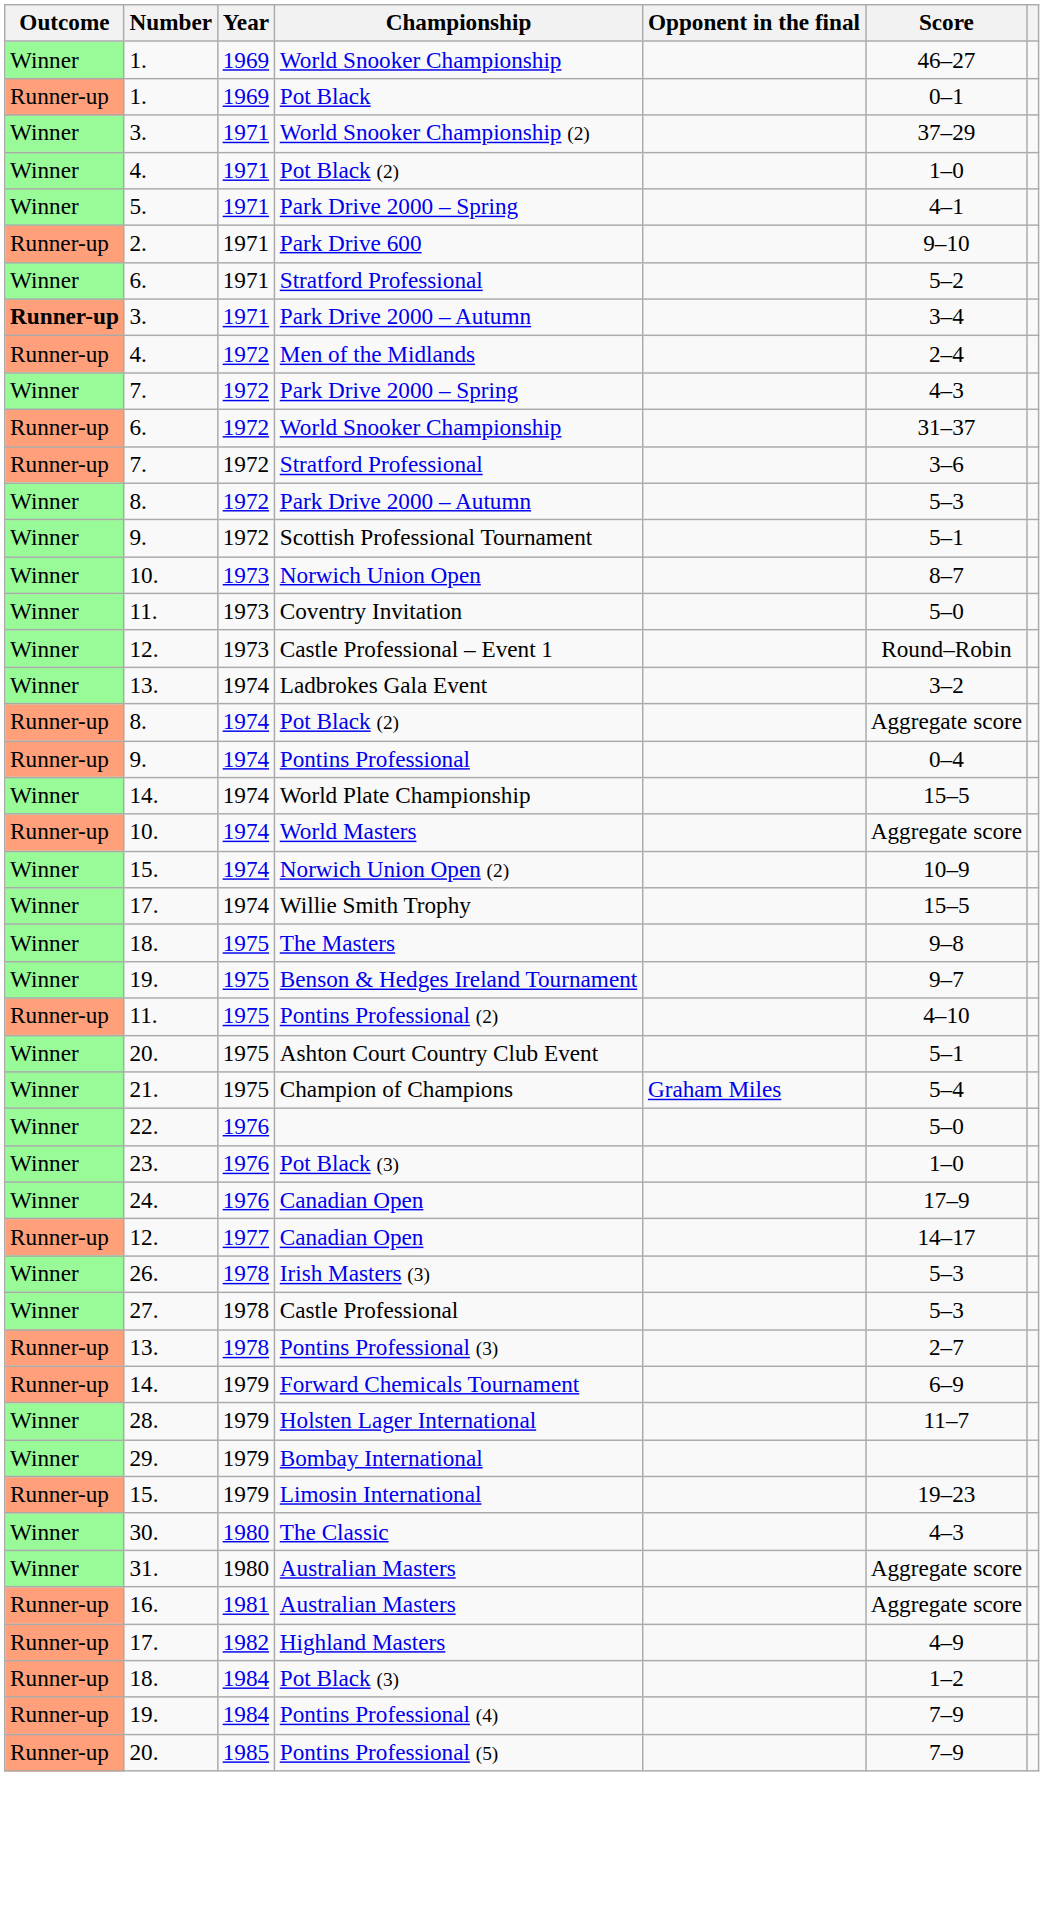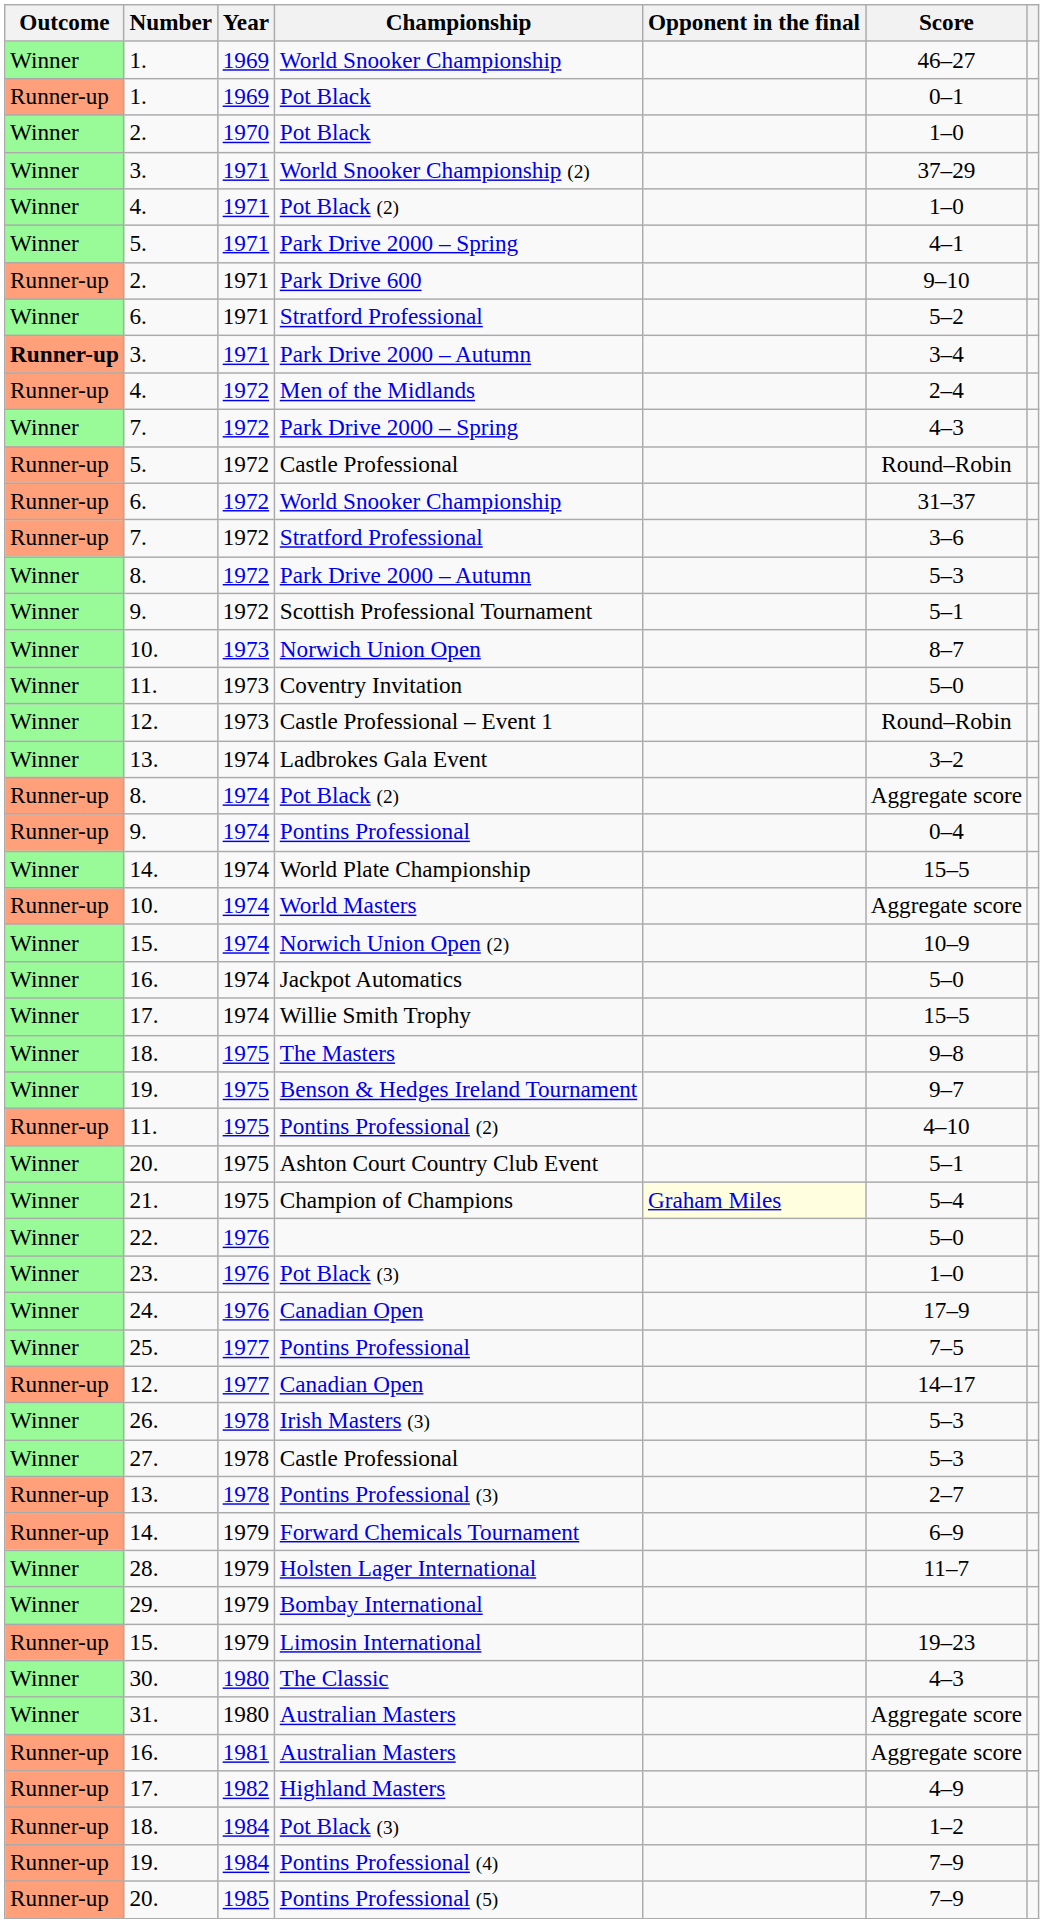 <table class="wikitable">
 <tr>
 <th scope="row">Outcome</th>
 <th scope="row">Number</th>
 <th scope="row">Year</th>
 <th scope="row">Championship</th>
 <th scope="row">Opponent in the final</th>
 <th scope="row">Score</th>
 <th scope="row" align="center"></th>
 </tr>
 <tr>
 <td style="background:#98FB98">Winner</td>
 <td>1.</td>
 <td><a href='#'>1969</a></td>
 <td><a href='#'>World Snooker Championship</a></td>
 <td></td>
 <td align="center">46–27</td>
 <td align="center"></td>
 </tr>
 <tr>
 <td style="background:#ffa07a;">Runner-up</td>
 <td>1.</td>
 <td><a href='#'>1969</a></td>
 <td><a href='#'>Pot Black</a></td>
 <td></td>
 <td align="center">0–1</td>
+<td align="center"></td>
+</tr>
+<tr>
+<td style="background:#98FB98">Winner</td>
+<td>2.</td>
+<td><a href='#'>1970</a></td>
+<td><a href='#'>Pot Black</a></td>
+<td></td>
+<td align="center">1–0</td>
 <td align="center"></td>
 </tr>
 <tr>
 <td style="background:#98FB98">Winner</td>
 <td>3.</td>
 <td><a href='#'>1971</a></td>
 <td><a href='#'>World Snooker Championship</a> <small>(2)</small></td>
 <td></td>
 <td align="center">37–29</td>
 <td align="center"></td>
 </tr>
 <tr>
 <td style="background:#98FB98">Winner</td>
 <td>4.</td>
 <td><a href='#'>1971</a></td>
 <td><a href='#'>Pot Black</a> <small>(2)</small></td>
 <td></td>
 <td align="center">1–0</td>
 <td align="center"></td>
 </tr>
 <tr>
 <td style="background:#98FB98">Winner</td>
 <td>5.</td>
 <td><a href='#'>1971</a></td>
 <td><a href='#'>Park Drive 2000 – Spring</a></td>
 <td></td>
 <td align="center">4–1</td>
 <td align="center"></td>
 </tr>
 <tr>
 <td style="background:#ffa07a;">Runner-up</td>
 <td>2.</td>
 <td>1971</td>
 <td><a href='#'>Park Drive 600</a></td>
 <td></td>
 <td align="center">9–10</td>
 <td align="center"></td>
 </tr>
 <tr>
 <td style="background:#98FB98">Winner</td>
 <td>6.</td>
 <td>1971</td>
 <td><a href='#'>Stratford Professional</a></td>
 <td></td>
 <td align="center">5–2</td>
 <td align="center"></td>
 </tr>
 <tr>
 <td style="background:#ffa07a;"><strong>Runner-up</strong></td>
 <td>3.</td>
 <td><a href='#'>1971</a></td>
 <td><a href='#'>Park Drive 2000 – Autumn</a></td>
 <td></td>
 <td align="center">3–4</td>
 <td align="center"></td>
 </tr>
 <tr>
 <td style="background:#ffa07a;">Runner-up</td>
 <td>4.</td>
 <td><a href='#'>1972</a></td>
 <td><a href='#'>Men of the Midlands</a></td>
 <td></td>
 <td align="center">2–4</td>
 <td></td>
 </tr>
 <tr>
 <td style="background:#98FB98">Winner</td>
 <td>7.</td>
 <td><a href='#'>1972</a></td>
 <td><a href='#'>Park Drive 2000 – Spring</a></td>
 <td></td>
 <td align="center">4–3</td>
+<td align="center"></td>
+</tr>
+<tr>
+<td style="background:#ffa07a;">Runner-up</td>
+<td>5.</td>
+<td>1972</td>
+<td>Castle Professional</td>
+<td></td>
+<td align="center">Round–Robin</td>
 <td align="center"></td>
 </tr>
 <tr>
 <td style="background:#ffa07a;">Runner-up</td>
 <td>6.</td>
 <td><a href='#'>1972</a></td>
 <td><a href='#'>World Snooker Championship</a></td>
 <td></td>
 <td align="center">31–37</td>
 <td></td>
 </tr>
 <tr>
 <td style="background:#ffa07a;">Runner-up</td>
 <td>7.</td>
 <td>1972</td>
 <td><a href='#'>Stratford Professional</a></td>
 <td></td>
 <td align="center">3–6</td>
 <td align="center"></td>
 </tr>
 <tr>
 <td style="background:#98FB98">Winner</td>
 <td>8.</td>
 <td><a href='#'>1972</a></td>
 <td><a href='#'>Park Drive 2000 – Autumn</a></td>
 <td></td>
 <td align="center">5–3</td>
 <td align="center"></td>
 </tr>
 <tr>
 <td style="background:#98FB98">Winner</td>
 <td>9.</td>
 <td>1972</td>
 <td>Scottish Professional Tournament</td>
 <td></td>
 <td align="center">5–1</td>
 <td align="center"></td>
 </tr>
 <tr>
 <td style="background:#98FB98">Winner</td>
 <td>10.</td>
 <td><a href='#'>1973</a></td>
 <td><a href='#'>Norwich Union Open</a></td>
 <td></td>
 <td align="center">8–7</td>
 <td align="center"></td>
 </tr>
 <tr>
 <td style="background:#98FB98">Winner</td>
 <td>11.</td>
 <td>1973</td>
 <td>Coventry Invitation</td>
 <td></td>
 <td align="center">5–0</td>
 <td align="center"></td>
 </tr>
 <tr>
 <td style="background:#98FB98">Winner</td>
 <td>12.</td>
 <td>1973</td>
 <td>Castle Professional – Event 1</td>
 <td></td>
 <td align="center">Round–Robin</td>
 <td align="center"></td>
 </tr>
 <tr>
 <td style="background:#98FB98">Winner</td>
 <td>13.</td>
 <td>1974</td>
 <td>Ladbrokes Gala Event</td>
 <td></td>
 <td align="center">3–2</td>
 <td align="center"></td>
 </tr>
 <tr>
 <td style="background:#ffa07a;">Runner-up</td>
 <td>8.</td>
 <td><a href='#'>1974</a></td>
 <td><a href='#'>Pot Black</a> <small>(2)</small></td>
 <td></td>
 <td align="center">Aggregate score</td>
 <td align="center"></td>
 </tr>
 <tr>
 <td style="background:#ffa07a;">Runner-up</td>
 <td>9.</td>
 <td><a href='#'>1974</a></td>
 <td><a href='#'>Pontins Professional</a></td>
 <td></td>
 <td align="center">0–4</td>
 <td align="center"></td>
 </tr>
 <tr>
 <td style="background:#98FB98">Winner</td>
 <td>14.</td>
 <td>1974</td>
 <td>World Plate Championship</td>
 <td></td>
 <td align="center">15–5</td>
 <td align="center"></td>
 </tr>
 <tr>
 <td style="background:#ffa07a;">Runner-up</td>
 <td>10.</td>
 <td><a href='#'>1974</a></td>
 <td><a href='#'>World Masters</a></td>
 <td></td>
 <td align="center">Aggregate score</td>
 <td align="center"></td>
 </tr>
 <tr>
 <td style="background:#98FB98">Winner</td>
 <td>15.</td>
 <td><a href='#'>1974</a></td>
 <td><a href='#'>Norwich Union Open</a> <small>(2)</small></td>
 <td></td>
 <td align="center">10–9</td>
 <td align="center"></td>
 </tr>
 <tr>
 <td style="background:#98FB98">Winner</td>
+<td>16.</td>
+<td>1974</td>
+<td>Jackpot Automatics</td>
+<td></td>
+<td align="center">5–0</td>
+<td align="center"></td>
+</tr>
+<tr>
+<td style="background:#98FB98">Winner</td>
 <td>17.</td>
 <td>1974</td>
 <td>Willie Smith Trophy</td>
 <td></td>
 <td align="center">15–5</td>
 <td align="center"></td>
 </tr>
 <tr>
 <td style="background:#98FB98">Winner</td>
 <td>18.</td>
 <td><a href='#'>1975</a></td>
 <td><a href='#'>The Masters</a></td>
 <td></td>
 <td align="center">9–8</td>
 <td align="center"></td>
 </tr>
 <tr>
 <td style="background:#98FB98">Winner</td>
 <td>19.</td>
 <td><a href='#'>1975</a></td>
 <td><a href='#'>Benson & Hedges Ireland Tournament</a></td>
 <td></td>
 <td align="center">9–7</td>
 <td align="center"></td>
 </tr>
 <tr>
 <td style="background:#ffa07a;">Runner-up</td>
 <td>11.</td>
 <td><a href='#'>1975</a></td>
 <td><a href='#'>Pontins Professional</a> <small>(2)</small></td>
 <td></td>
 <td align="center">4–10</td>
 <td align="center"></td>
 </tr>
 <tr>
 <td style="background:#98FB98">Winner</td>
 <td>20.</td>
 <td>1975</td>
 <td>Ashton Court Country Club Event</td>
 <td></td>
 <td align="center">5–1</td>
 <td align="center"></td>
 </tr>
 <tr>
 <td style="background:#98FB98">Winner</td>
 <td>21.</td>
 <td>1975</td>
 <td>Champion of Champions</td>
-<td> <a href='#'>Graham Miles</a></td>
+<td style="background: lightyellow;"> <a href='#'>Graham Miles</a></td>
 <td align="center">5–4</td>
 <td></td>
 </tr>
 <tr>
 <td style="background:#98FB98">Winner</td>
 <td>22.</td>
 <td><a href='#'>1976</a></td>
 <td></td>
 <td></td>
 <td align="center">5–0</td>
 <td align="center"></td>
 </tr>
 <tr>
 <td style="background:#98FB98">Winner</td>
 <td>23.</td>
 <td><a href='#'>1976</a></td>
 <td><a href='#'>Pot Black</a> <small>(3)</small></td>
 <td></td>
 <td align="center">1–0</td>
 <td align="center"></td>
 </tr>
 <tr>
 <td style="background:#98FB98">Winner</td>
 <td>24.</td>
 <td><a href='#'>1976</a></td>
 <td><a href='#'>Canadian Open</a></td>
 <td></td>
 <td align="center">17–9</td>
+<td align="center"></td>
+</tr>
+<tr>
+<td style="background:#98FB98">Winner</td>
+<td>25.</td>
+<td><a href='#'>1977</a></td>
+<td><a href='#'>Pontins Professional</a></td>
+<td></td>
+<td align="center">7–5</td>
 <td align="center"></td>
 </tr>
 <tr>
 <td style="background:#ffa07a;">Runner-up</td>
 <td>12.</td>
 <td><a href='#'>1977</a></td>
 <td><a href='#'>Canadian Open</a></td>
 <td></td>
 <td align="center">14–17</td>
 <td align="center"></td>
 </tr>
 <tr>
 <td style="background:#98FB98">Winner</td>
 <td>26.</td>
 <td><a href='#'>1978</a></td>
 <td><a href='#'>Irish Masters</a> <small>(3)</small></td>
 <td></td>
 <td align="center">5–3</td>
 <td align="center"></td>
 </tr>
 <tr>
 <td style="background:#98FB98">Winner</td>
 <td>27.</td>
 <td>1978</td>
 <td>Castle Professional</td>
 <td></td>
 <td align="center">5–3</td>
 <td align="center"></td>
 </tr>
 <tr>
 <td style="background:#ffa07a;">Runner-up</td>
 <td>13.</td>
 <td><a href='#'>1978</a></td>
 <td><a href='#'>Pontins Professional</a> <small>(3)</small></td>
 <td></td>
 <td align="center">2–7</td>
 <td align="center"></td>
 </tr>
 <tr>
 <td style="background:#ffa07a;">Runner-up</td>
 <td>14.</td>
 <td>1979</td>
 <td><a href='#'>Forward Chemicals Tournament</a></td>
 <td></td>
 <td align="center">6–9</td>
 <td align="center"></td>
 </tr>
 <tr>
 <td style="background:#98FB98">Winner</td>
 <td>28.</td>
 <td>1979</td>
 <td><a href='#'>Holsten Lager International</a></td>
 <td></td>
 <td align="center">11–7</td>
 <td align="center"></td>
 </tr>
 <tr>
 <td style="background:#98FB98">Winner</td>
 <td>29.</td>
 <td>1979</td>
 <td><a href='#'>Bombay International</a></td>
 <td></td>
 <td align="center"></td>
 <td align="center"></td>
 </tr>
 <tr>
 <td style="background:#ffa07a;">Runner-up</td>
 <td>15.</td>
 <td>1979</td>
 <td><a href='#'>Limosin International</a></td>
 <td></td>
 <td align="center">19–23</td>
 <td align="center"></td>
 </tr>
 <tr>
 <td style="background:#98FB98">Winner</td>
 <td>30.</td>
 <td><a href='#'>1980</a></td>
 <td><a href='#'>The Classic</a></td>
 <td></td>
 <td align="center">4–3</td>
 <td align="center"></td>
 </tr>
 <tr>
 <td style="background:#98FB98">Winner</td>
 <td>31.</td>
 <td>1980</td>
 <td><a href='#'>Australian Masters</a></td>
 <td></td>
 <td align="center">Aggregate score</td>
 <td align="center"></td>
 </tr>
 <tr>
 <td style="background:#ffa07a;">Runner-up</td>
 <td>16.</td>
 <td><a href='#'>1981</a></td>
 <td><a href='#'>Australian Masters</a></td>
 <td></td>
 <td align="center">Aggregate score</td>
 <td align="center"></td>
 </tr>
 <tr>
 <td style="background:#ffa07a;">Runner-up</td>
 <td>17.</td>
 <td><a href='#'>1982</a></td>
 <td><a href='#'>Highland Masters</a></td>
 <td></td>
 <td align="center">4–9</td>
 <td align="center"></td>
 </tr>
 <tr>
 <td style="background:#ffa07a;">Runner-up</td>
 <td>18.</td>
 <td><a href='#'>1984</a></td>
 <td><a href='#'>Pot Black</a> <small>(3)</small></td>
 <td></td>
 <td align="center">1–2</td>
 <td align="center"></td>
 </tr>
 <tr>
 <td style="background:#ffa07a;">Runner-up</td>
 <td>19.</td>
 <td><a href='#'>1984</a></td>
 <td><a href='#'>Pontins Professional</a> <small>(4)</small></td>
 <td></td>
 <td align="center">7–9</td>
 <td align="center"></td>
 </tr>
 <tr>
 <td style="background:#ffa07a;">Runner-up</td>
 <td>20.</td>
 <td><a href='#'>1985</a></td>
 <td><a href='#'>Pontins Professional</a> <small>(5)</small></td>
 <td></td>
 <td align="center">7–9</td>
 <td align="center"></td>
 </tr>
 </table>
